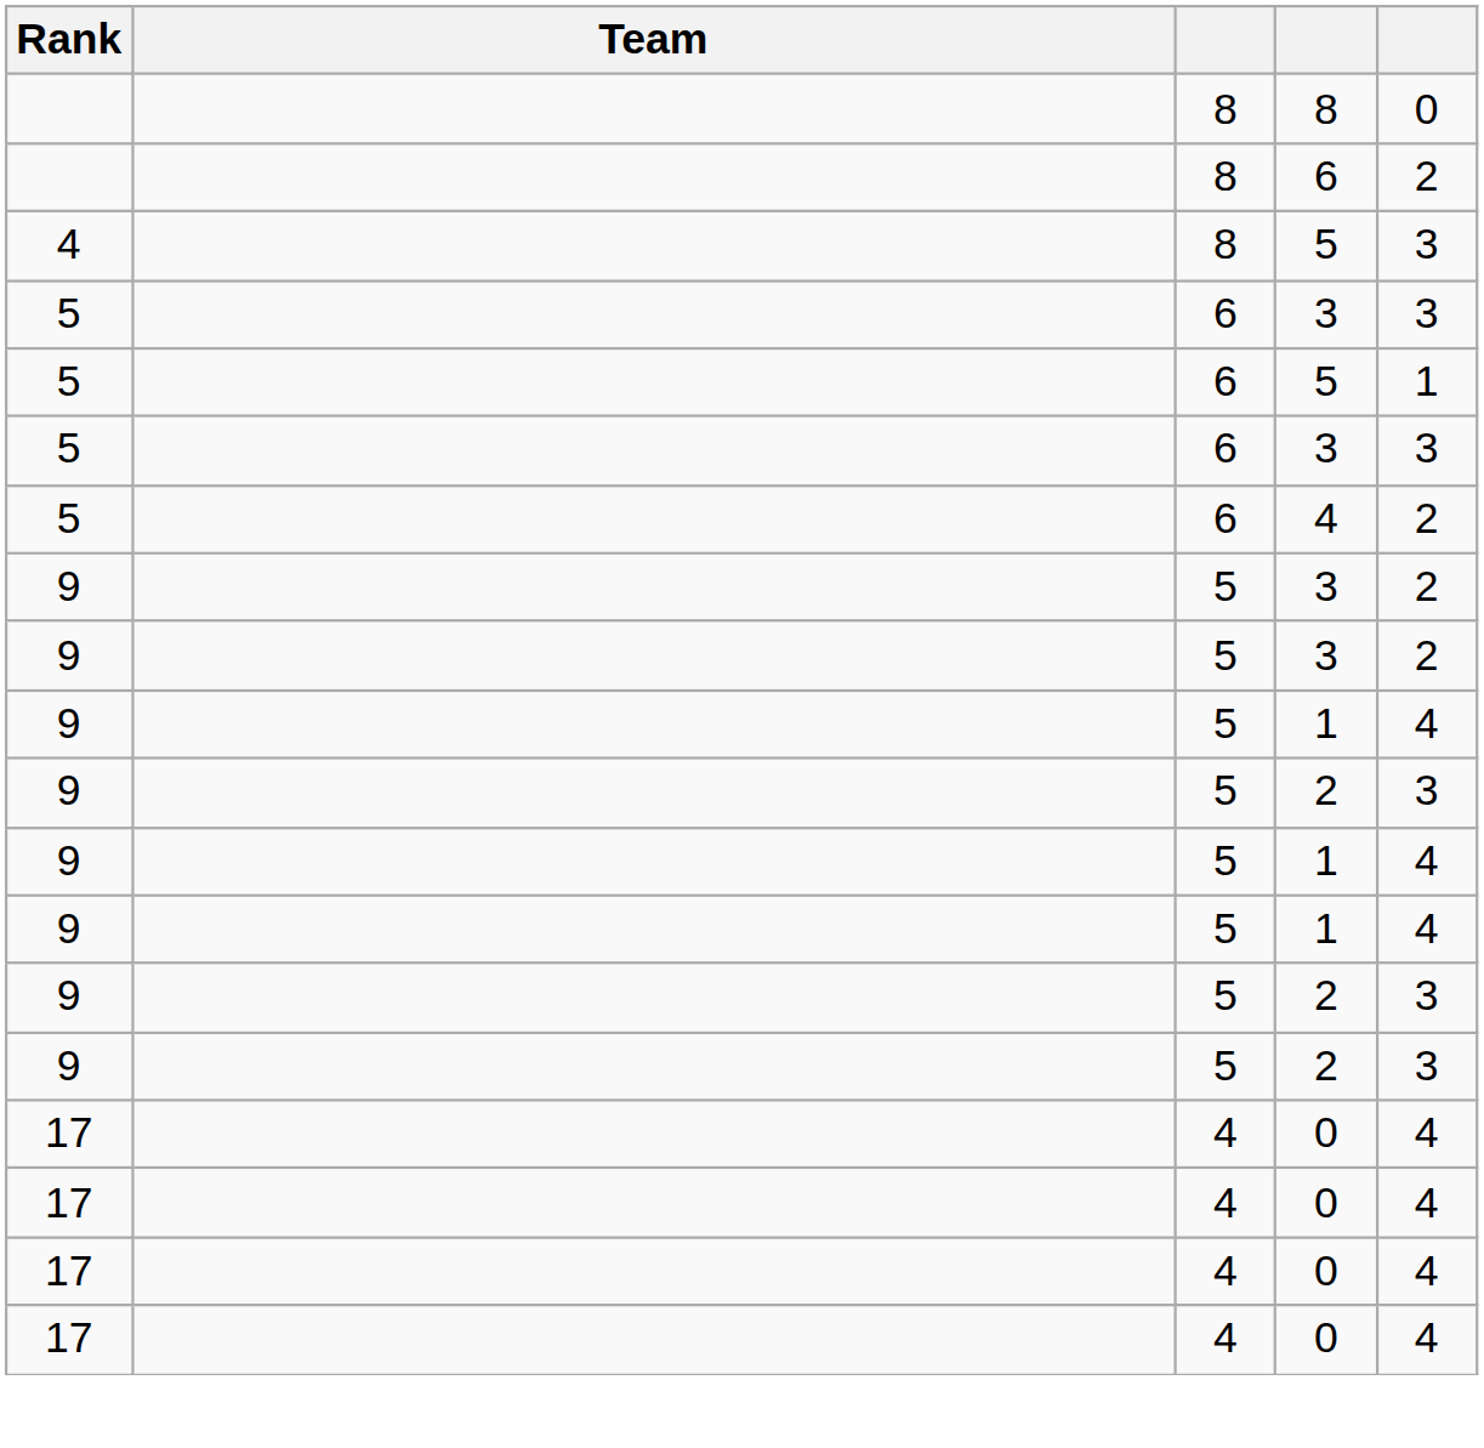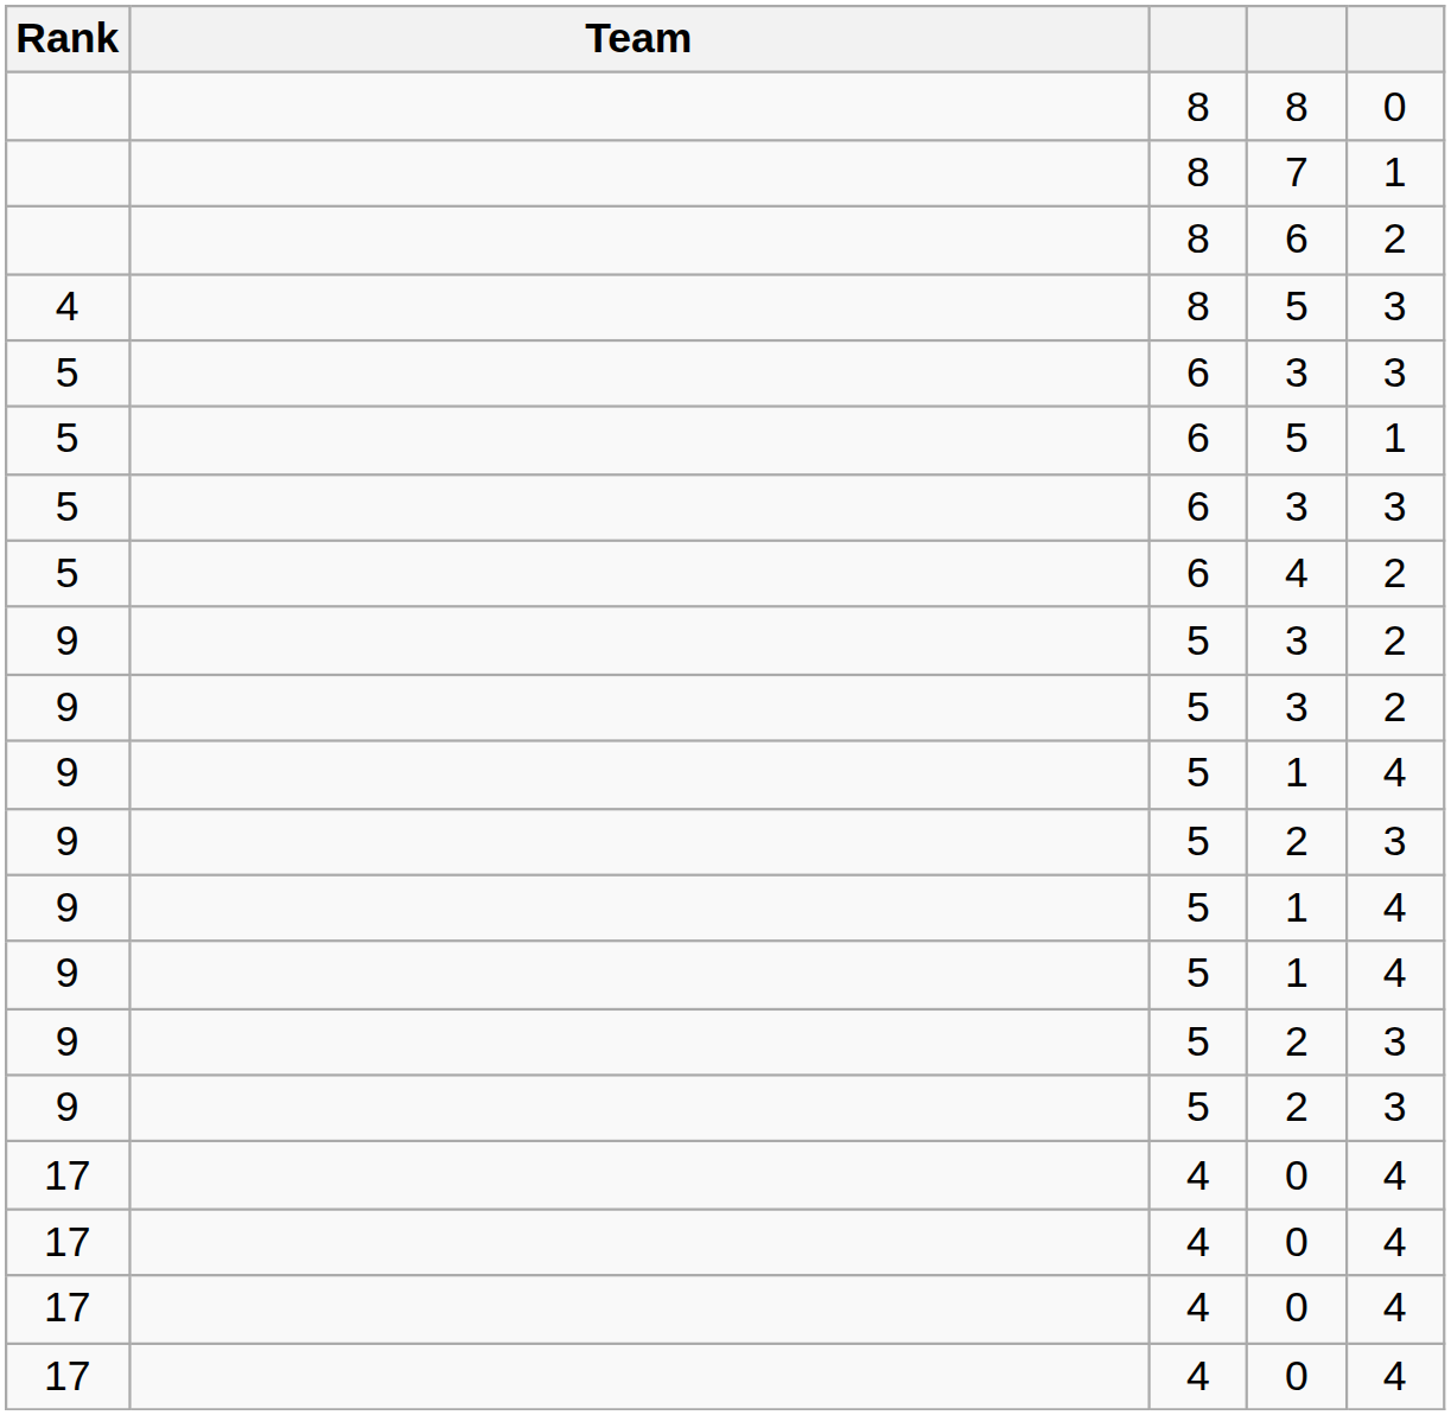 <table class="wikitable" style="text-align: center;">
 <tr>
 <th width=35>Rank</th>
 <th width=380>Team</th>
 <th width=30></th>
 <th width=30></th>
 <th width=30></th>
 </tr>
 <tr>
 <td></td>
 <td align=left></td>
 <td>8</td>
 <td>8</td>
 <td>0</td>
+</tr>
+<tr>
+<td></td>
+<td align=left></td>
+<td>8</td>
+<td>7</td>
+<td>1</td>
 </tr>
 <tr>
 <td></td>
 <td align=left></td>
 <td>8</td>
 <td>6</td>
 <td>2</td>
 </tr>
 <tr>
 <td>4</td>
 <td align=left></td>
 <td>8</td>
 <td>5</td>
 <td>3</td>
 </tr>
 <tr>
 <td>5</td>
 <td align=left></td>
 <td>6</td>
 <td>3</td>
 <td>3</td>
 </tr>
 <tr>
 <td>5</td>
 <td align=left></td>
 <td>6</td>
 <td>5</td>
 <td>1</td>
 </tr>
 <tr>
 <td>5</td>
 <td align=left></td>
 <td>6</td>
 <td>3</td>
 <td>3</td>
 </tr>
 <tr>
 <td>5</td>
 <td align=left></td>
 <td>6</td>
 <td>4</td>
 <td>2</td>
 </tr>
 <tr>
 <td>9</td>
 <td align=left></td>
 <td>5</td>
 <td>3</td>
 <td>2</td>
 </tr>
 <tr>
 <td>9</td>
 <td align=left></td>
 <td>5</td>
 <td>3</td>
 <td>2</td>
 </tr>
 <tr>
 <td>9</td>
 <td align=left></td>
 <td>5</td>
 <td>1</td>
 <td>4</td>
 </tr>
 <tr>
 <td>9</td>
 <td align=left></td>
 <td>5</td>
 <td>2</td>
 <td>3</td>
 </tr>
 <tr>
 <td>9</td>
 <td align=left></td>
 <td>5</td>
 <td>1</td>
 <td>4</td>
 </tr>
 <tr>
 <td>9</td>
 <td align=left></td>
 <td>5</td>
 <td>1</td>
 <td>4</td>
 </tr>
 <tr>
 <td>9</td>
 <td align=left></td>
 <td>5</td>
 <td>2</td>
 <td>3</td>
 </tr>
 <tr>
 <td>9</td>
 <td align=left></td>
 <td>5</td>
 <td>2</td>
 <td>3</td>
 </tr>
 <tr>
 <td>17</td>
 <td align=left></td>
 <td>4</td>
 <td>0</td>
 <td>4</td>
 </tr>
 <tr>
 <td>17</td>
 <td align=left></td>
 <td>4</td>
 <td>0</td>
 <td>4</td>
 </tr>
 <tr>
 <td>17</td>
 <td align=left></td>
 <td>4</td>
 <td>0</td>
 <td>4</td>
 </tr>
 <tr>
 <td>17</td>
 <td align=left></td>
 <td>4</td>
 <td>0</td>
 <td>4</td>
 </tr>
 </table>
